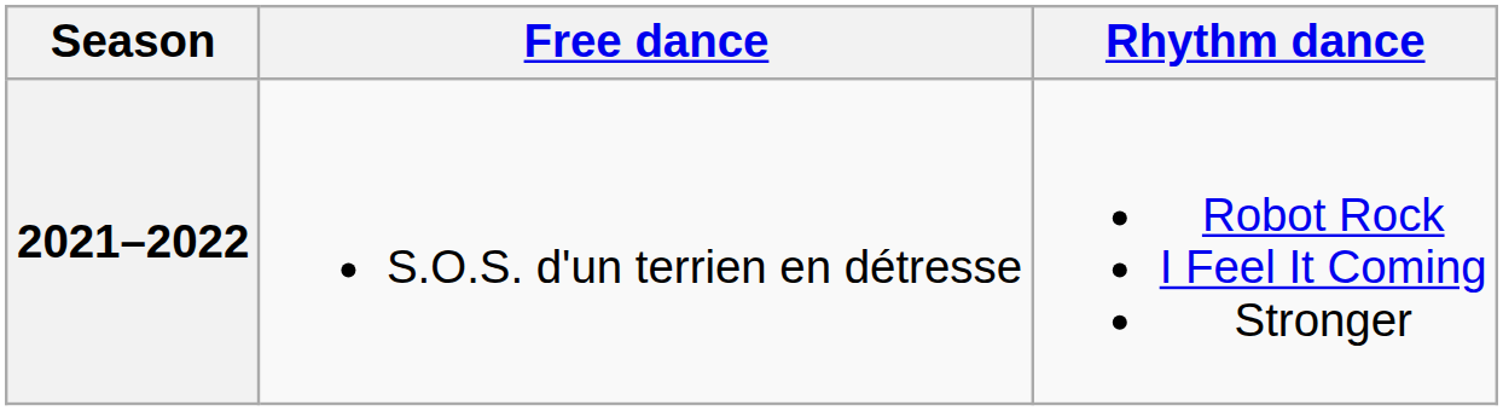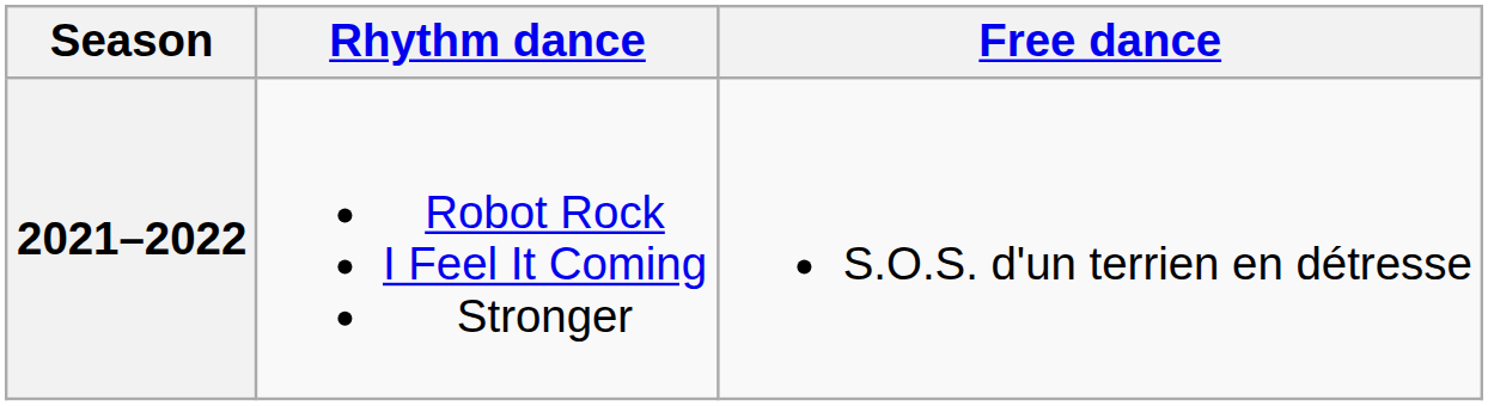 <table class=wikitable style=text-align:center>
 <tr>
 <th>Season</th>
+<th><a href='#'>Rhythm dance</a></th>
 <th><a href='#'>Free dance</a></th>
-<th><a href='#'>Rhythm dance</a></th>
 </tr>
 <tr>
 <th>2021–2022 <br> </th>
+<td><br><ul><li> <a href='#'>Robot Rock</a></li><li> <a href='#'>I Feel It Coming</a></li><li> Stronger <br> </li></ul></td>
 <td><br><ul><li>S.O.S. d'un terrien en détresse <br></li></ul></td>
-<td><br><ul><li> <a href='#'>Robot Rock</a></li><li> <a href='#'>I Feel It Coming</a></li><li> Stronger <br> </li></ul></td>
 </tr>
 </table>
